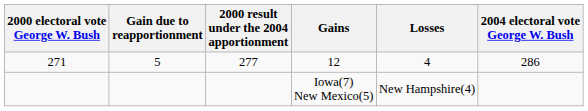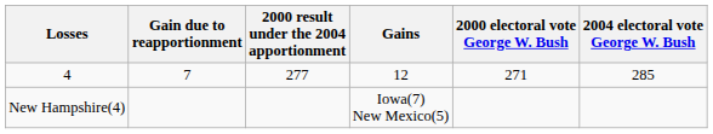 <table class="wikitable" style="text-align:center">
 <tr>
-<th>2000 electoral vote<br><a href='#'>George W. Bush</a></th>
+<th>Losses</th>
 <th>Gain due to<br>reapportionment</th>
 <th>2000 result<br>under the 2004<br>apportionment</th>
 <th>Gains</th>
-<th>Losses</th>
+<th>2000 electoral vote<br><a href='#'>George W. Bush</a></th>
 <th>2004 electoral vote<br><a href='#'>George W. Bush</a></th>
 </tr>
 <tr>
-<td>271</td>
-<td> 5</td>
+<td> 4</td>
+<td> 7</td>
 <td>277</td>
 <td> 12</td>
-<td> 4</td>
-<td>286</td>
+<td>271</td>
+<td>285</td>
 </tr>
 <tr>
-<td></td>
+<td>New Hampshire(4)</td>
 <td></td>
 <td></td>
 <td>Iowa(7)<br>New Mexico(5)</td>
-<td>New Hampshire(4)</td>
+<td></td>
 <td></td>
 </tr>
 </table>
